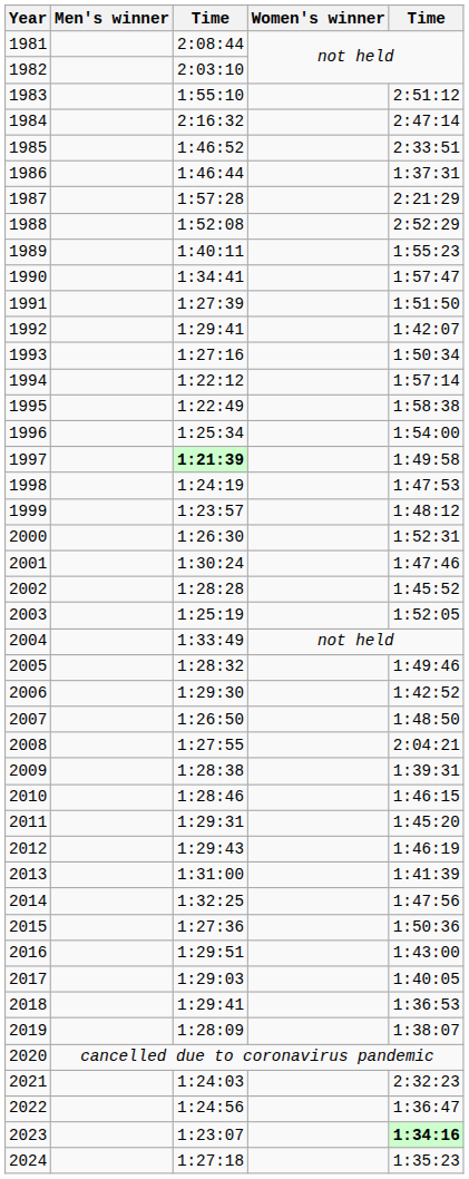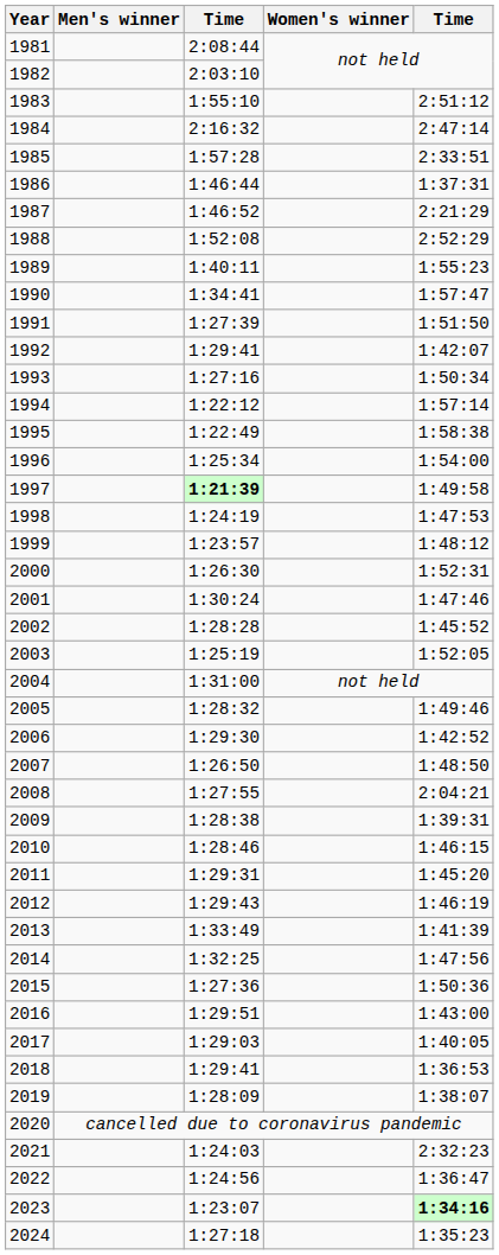 <table class="wikitable sortable" style="text-align:center">
 <tr>
 <th>Year</th>
 <th>Men's winner</th>
 <th>Time</th>
 <th>Women's winner</th>
 <th>Time</th>
 </tr>
 <tr>
 <td>1981</td>
 <td align="left"></td>
 <td>2:08:44</td>
 <td colspan="2" rowspan="2" align="center" data-sort-value=""><em>not held</em></td>
 </tr>
 <tr>
 <td>1982</td>
 <td align="left"></td>
 <td>2:03:10</td>
 </tr>
 <tr>
 <td>1983</td>
 <td align="left"></td>
 <td>1:55:10</td>
 <td align="left"></td>
 <td>2:51:12</td>
 </tr>
 <tr>
 <td>1984</td>
 <td align="left"></td>
 <td>2:16:32</td>
 <td align="left"></td>
 <td>2:47:14</td>
 </tr>
 <tr>
 <td>1985</td>
 <td align="left"></td>
-<td>1:46:52</td>
+<td>1:57:28</td>
 <td align="left"></td>
 <td>2:33:51</td>
 </tr>
 <tr>
 <td>1986</td>
 <td align="left"></td>
 <td>1:46:44</td>
 <td align="left"></td>
 <td>1:37:31</td>
 </tr>
 <tr>
 <td>1987</td>
 <td align="left"></td>
-<td>1:57:28</td>
+<td>1:46:52</td>
 <td align="left"></td>
 <td>2:21:29</td>
 </tr>
 <tr>
 <td>1988</td>
 <td align="left"></td>
 <td>1:52:08</td>
 <td align="left"></td>
 <td>2:52:29</td>
 </tr>
 <tr>
 <td>1989</td>
 <td align="left"></td>
 <td>1:40:11</td>
 <td align="left"></td>
 <td>1:55:23</td>
 </tr>
 <tr>
 <td>1990</td>
 <td align="left"></td>
 <td>1:34:41</td>
 <td align="left"></td>
 <td>1:57:47</td>
 </tr>
 <tr>
 <td>1991</td>
 <td align="left"></td>
 <td>1:27:39</td>
 <td align="left"></td>
 <td>1:51:50</td>
 </tr>
 <tr>
 <td>1992</td>
 <td align="left"></td>
 <td>1:29:41</td>
 <td align="left"></td>
 <td>1:42:07</td>
 </tr>
 <tr>
 <td>1993</td>
 <td align="left"></td>
 <td>1:27:16</td>
 <td align="left"></td>
 <td>1:50:34</td>
 </tr>
 <tr>
 <td>1994</td>
 <td align="left"></td>
 <td>1:22:12</td>
 <td align="left"></td>
 <td>1:57:14</td>
 </tr>
 <tr>
 <td>1995</td>
 <td align="left"></td>
 <td>1:22:49</td>
 <td align="left"></td>
 <td>1:58:38</td>
 </tr>
 <tr>
 <td>1996</td>
 <td align="left"></td>
 <td>1:25:34</td>
 <td align="left"></td>
 <td>1:54:00</td>
 </tr>
 <tr>
 <td>1997</td>
 <td align="left"></td>
 <td bgcolor="#CCFFCC"><strong>1:21:39</strong></td>
 <td align="left"></td>
 <td>1:49:58</td>
 </tr>
 <tr>
 <td>1998</td>
 <td align="left"></td>
 <td>1:24:19</td>
 <td align="left"></td>
 <td>1:47:53</td>
 </tr>
 <tr>
 <td>1999</td>
 <td align="left"></td>
 <td>1:23:57</td>
 <td align="left"></td>
 <td>1:48:12</td>
 </tr>
 <tr>
 <td>2000</td>
 <td align="left"></td>
 <td>1:26:30</td>
 <td align="left"></td>
 <td>1:52:31</td>
 </tr>
 <tr>
 <td>2001</td>
 <td align="left"></td>
 <td>1:30:24</td>
 <td align="left"></td>
 <td>1:47:46</td>
 </tr>
 <tr>
 <td>2002</td>
 <td align="left"></td>
 <td>1:28:28</td>
 <td align="left"></td>
 <td>1:45:52</td>
 </tr>
 <tr>
 <td>2003</td>
 <td align="left"></td>
 <td>1:25:19</td>
 <td align="left"></td>
 <td>1:52:05</td>
 </tr>
 <tr>
 <td>2004</td>
 <td align="left"></td>
-<td>1:33:49</td>
+<td>1:31:00</td>
 <td colspan="2" align="center" data-sort-value=""><em>not held</em></td>
 </tr>
 <tr>
 <td>2005</td>
 <td align="left"></td>
 <td>1:28:32</td>
 <td align="left"></td>
 <td>1:49:46</td>
 </tr>
 <tr>
 <td>2006</td>
 <td align="left"></td>
 <td>1:29:30</td>
 <td align="left"></td>
 <td>1:42:52</td>
 </tr>
 <tr>
 <td>2007</td>
 <td align="left"></td>
 <td>1:26:50</td>
 <td align="left"></td>
 <td>1:48:50</td>
 </tr>
 <tr>
 <td>2008</td>
 <td align="left"></td>
 <td>1:27:55</td>
 <td align="left"></td>
 <td>2:04:21</td>
 </tr>
 <tr>
 <td>2009</td>
 <td align="left"></td>
 <td>1:28:38</td>
 <td align="left"></td>
 <td>1:39:31</td>
 </tr>
 <tr>
 <td>2010</td>
 <td align="left"></td>
 <td>1:28:46</td>
 <td align="left"></td>
 <td>1:46:15</td>
 </tr>
 <tr>
 <td>2011</td>
 <td align="left"></td>
 <td>1:29:31</td>
 <td align="left"></td>
 <td>1:45:20</td>
 </tr>
 <tr>
 <td>2012</td>
 <td align="left"></td>
 <td>1:29:43</td>
 <td align="left"></td>
 <td>1:46:19</td>
 </tr>
 <tr>
 <td>2013</td>
 <td align="left"></td>
-<td>1:31:00</td>
+<td>1:33:49</td>
 <td align="left"></td>
 <td>1:41:39</td>
 </tr>
 <tr>
 <td>2014</td>
 <td align="left"></td>
 <td>1:32:25</td>
 <td align="left"></td>
 <td>1:47:56</td>
 </tr>
 <tr>
 <td>2015</td>
 <td align="left"></td>
 <td>1:27:36</td>
 <td align="left"></td>
 <td>1:50:36</td>
 </tr>
 <tr>
 <td>2016</td>
 <td align="left"></td>
 <td>1:29:51</td>
 <td align="left"></td>
 <td>1:43:00</td>
 </tr>
 <tr>
 <td>2017</td>
 <td align="left"></td>
 <td>1:29:03</td>
 <td align="left"></td>
 <td>1:40:05</td>
 </tr>
 <tr>
 <td>2018</td>
 <td align="left"></td>
 <td>1:29:41</td>
 <td align="left"></td>
 <td>1:36:53</td>
 </tr>
 <tr>
 <td>2019</td>
 <td align="left"></td>
 <td>1:28:09</td>
 <td align="left"></td>
 <td>1:38:07</td>
 </tr>
 <tr>
 <td>2020</td>
 <td colspan="4" align="center" data-sort-value=""><em>cancelled due to coronavirus pandemic</em></td>
 </tr>
 <tr>
 <td>2021</td>
 <td align="left"></td>
 <td>1:24:03</td>
 <td align="left"></td>
 <td>2:32:23</td>
 </tr>
 <tr>
 <td>2022</td>
 <td align="left"></td>
 <td>1:24:56</td>
 <td align="left"></td>
 <td>1:36:47</td>
 </tr>
 <tr>
 <td>2023</td>
 <td align="left"></td>
 <td>1:23:07</td>
 <td align="left"></td>
 <td bgcolor="#CCFFCC"><strong>1:34:16</strong></td>
 </tr>
 <tr>
 <td>2024</td>
 <td align="left"></td>
 <td>1:27:18</td>
 <td align="left"></td>
 <td>1:35:23</td>
 </tr>
 </table>
